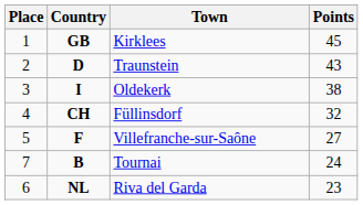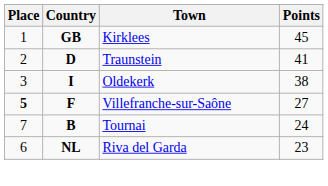 <table class="wikitable">
 <tr>
 <th width="25">Place</th>
 <th width="25">Country</th>
 <th width="200">Town</th>
 <th width="25">Points</th>
 </tr>
 <tr>
 <td align="center">1</td>
 <td align="center"><strong>GB</strong></td>
 <td align="left"><a href='#'>Kirklees</a></td>
 <td align="center">45</td>
 </tr>
 <tr>
 <td align="center">2</td>
 <td align="center"><strong>D</strong></td>
 <td align="left"><a href='#'>Traunstein</a></td>
-<td align="center">43</td>
+<td align="center">41</td>
 </tr>
 <tr>
 <td align="center">3</td>
 <td align="center"><strong>I</strong></td>
 <td align="left"><a href='#'>Oldekerk</a></td>
 <td align="center">38</td>
 </tr>
 <tr>
-<td align="center">4</td>
-<td align="center"><strong>CH</strong></td>
-<td align="left"><a href='#'>Füllinsdorf</a></td>
-<td align="center">32</td>
-</tr>
-<tr>
-<td align="center">5</td>
+<td align="center"><strong>5</strong></td>
 <td align="center"><strong>F</strong></td>
 <td align="left"><a href='#'>Villefranche-sur-Saône</a></td>
 <td align="center">27</td>
 </tr>
 <tr>
 <td align="center">7</td>
 <td align="center"><strong>B</strong></td>
 <td align="left"><a href='#'>Tournai</a></td>
 <td align="center">24</td>
 </tr>
 <tr>
 <td align="center">6</td>
 <td align="center"><strong>NL</strong></td>
 <td align="left"><a href='#'>Riva del Garda</a></td>
 <td align="center">23</td>
 </tr>
 </table>
